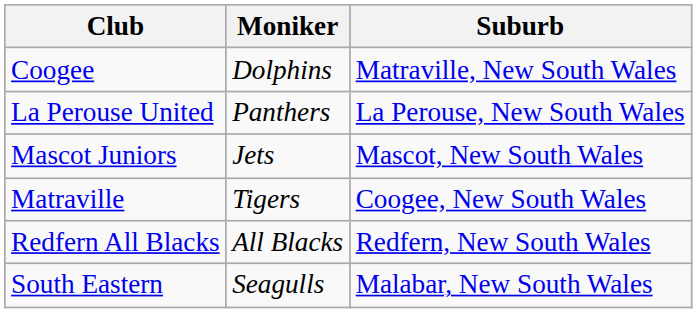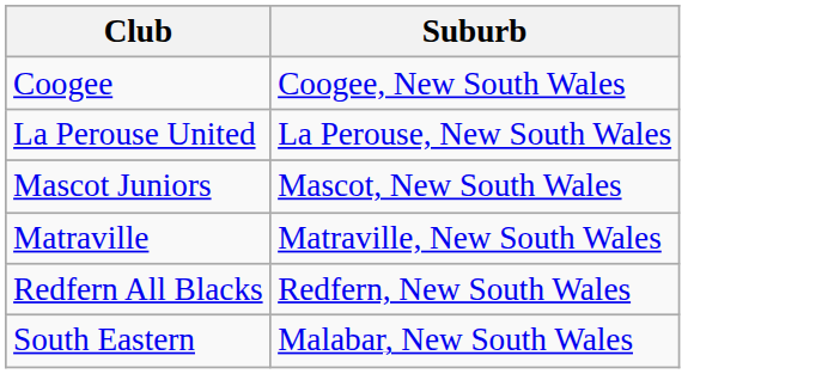 <table class="wikitable">
 <tr>
 <th>Club</th>
-<th>Moniker</th>
 <th>Suburb</th>
 </tr>
 <tr>
 <td> <a href='#'>Coogee</a></td>
-<td><em>Dolphins</em></td>
-<td><a href='#'>Matraville, New South Wales</a></td>
+<td><a href='#'>Coogee, New South Wales</a></td>
 </tr>
 <tr>
 <td> <a href='#'>La Perouse United</a></td>
-<td><em>Panthers</em></td>
 <td><a href='#'>La Perouse, New South Wales</a></td>
 </tr>
 <tr>
 <td> <a href='#'>Mascot Juniors</a></td>
-<td><em>Jets</em></td>
 <td><a href='#'>Mascot, New South Wales</a></td>
 </tr>
 <tr>
 <td> <a href='#'>Matraville</a></td>
-<td><em>Tigers</em></td>
-<td><a href='#'>Coogee, New South Wales</a></td>
+<td><a href='#'>Matraville, New South Wales</a></td>
 </tr>
 <tr>
 <td> <a href='#'>Redfern All Blacks</a></td>
-<td><em>All Blacks</em></td>
 <td><a href='#'>Redfern, New South Wales</a></td>
 </tr>
 <tr>
 <td> <a href='#'>South Eastern</a></td>
-<td><em>Seagulls</em></td>
 <td><a href='#'>Malabar, New South Wales</a></td>
 </tr>
 </table>
